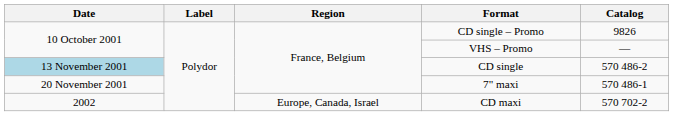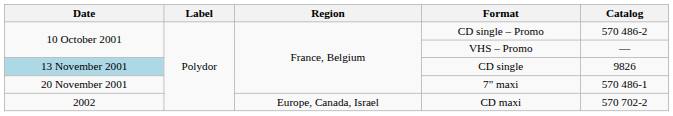 <table class="wikitable" style="width:60%;">
 <tr>
 <th>Date</th>
 <th>Label</th>
 <th>Region</th>
 <th>Format</th>
 <th>Catalog</th>
 </tr>
 <tr>
 <td rowspan="2" style="text-align:center;">10 October 2001</td>
 <td rowspan="5" style="text-align:center;">Polydor</td>
 <td rowspan="4" style="text-align:center;">France, Belgium</td>
 <td align=center>CD single – Promo</td>
-<td align=center>9826</td>
+<td align=center>570 486-2</td>
 </tr>
 <tr>
 <td align=center>VHS – Promo</td>
 <td align=center>—</td>
 </tr>
 <tr>
 <td align=center style="background: lightblue;">13 November 2001</td>
 <td align=center>CD single</td>
-<td align=center>570 486-2</td>
+<td align=center>9826</td>
 </tr>
 <tr>
 <td align=center>20 November 2001</td>
 <td align=center>7" maxi</td>
 <td align=center>570 486-1</td>
 </tr>
 <tr>
 <td align=center>2002</td>
 <td align=center>Europe, Canada, Israel</td>
 <td align=center>CD maxi</td>
 <td align=center>570 702-2</td>
 </tr>
 </table>
